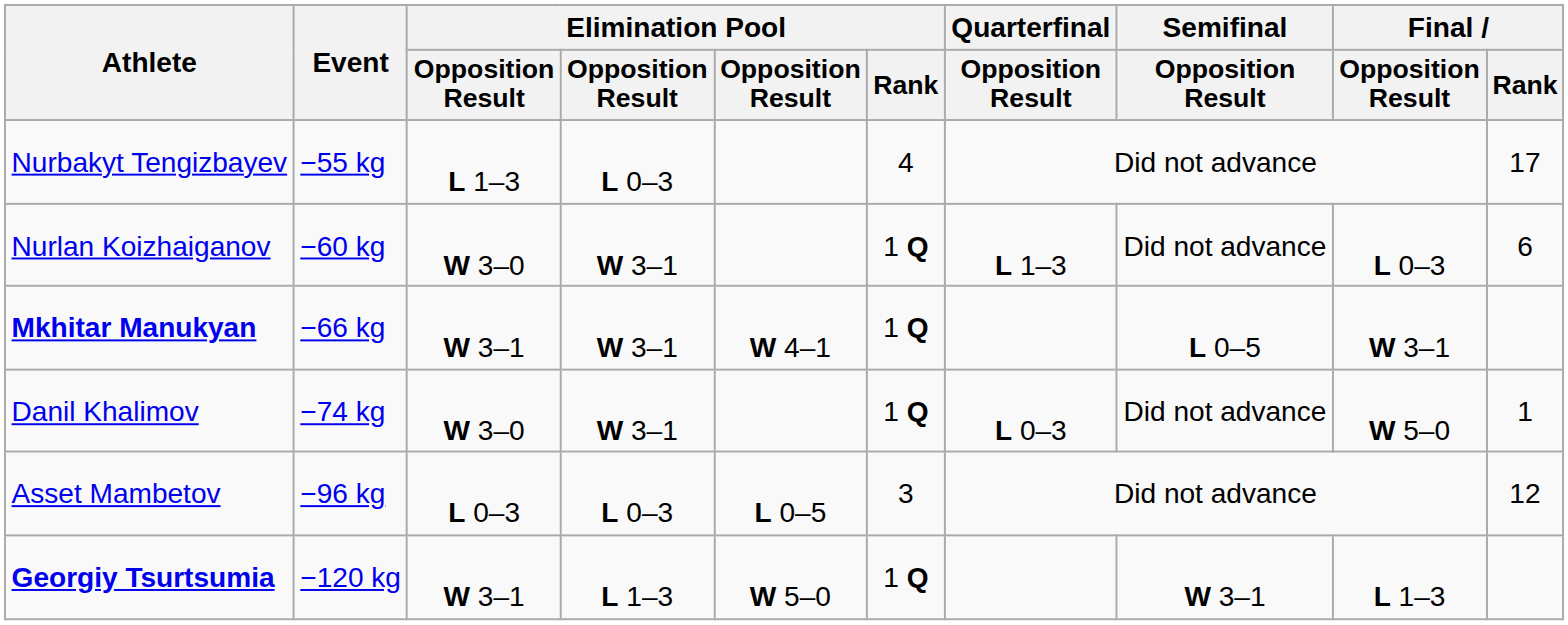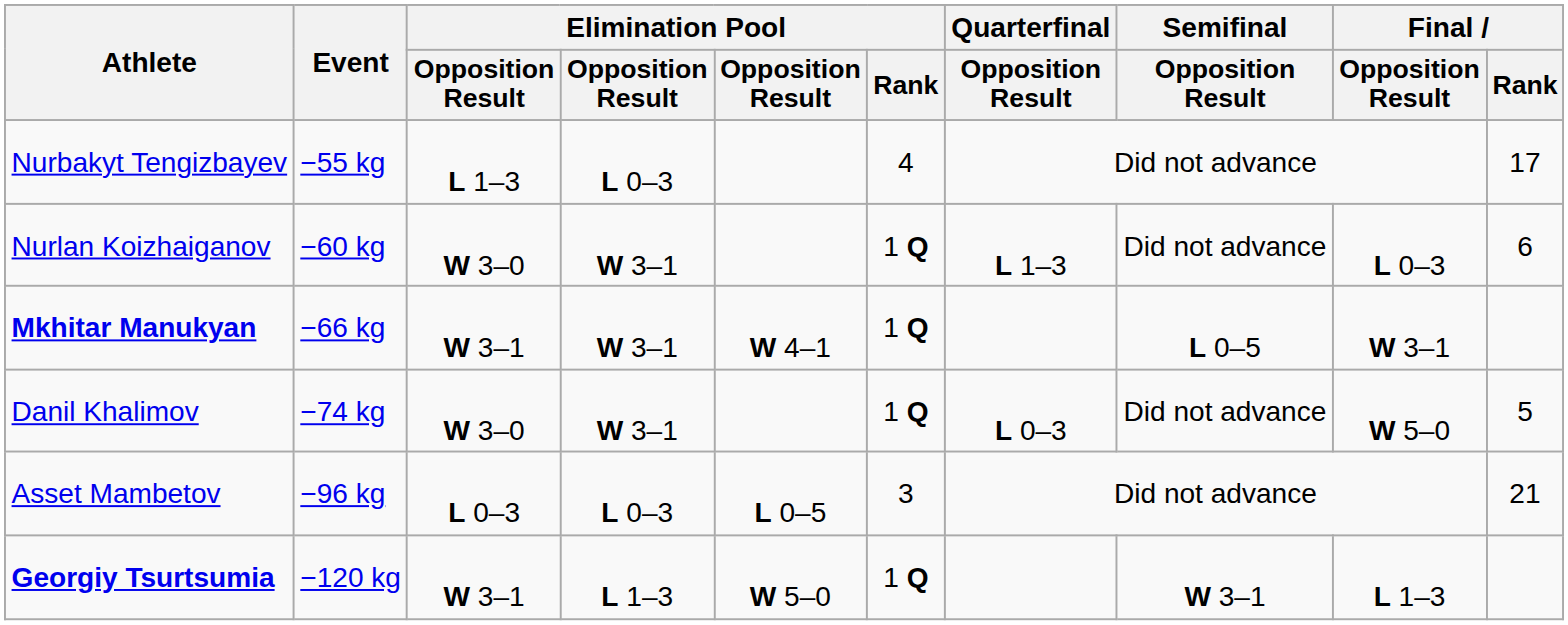 <table class="wikitable" style="font-size:90%">
 <tr>
 <th rowspan="2">Athlete</th>
 <th rowspan="2">Event</th>
 <th colspan=4>Elimination Pool</th>
 <th>Quarterfinal</th>
 <th>Semifinal</th>
 <th colspan=2>Final / </th>
 </tr>
 <tr style="font-size: 95%">
 <th>Opposition<br>Result</th>
 <th>Opposition<br>Result</th>
 <th>Opposition<br>Result</th>
 <th>Rank</th>
 <th>Opposition<br>Result</th>
 <th>Opposition<br>Result</th>
 <th>Opposition<br>Result</th>
 <th>Rank</th>
 </tr>
 <tr align=center>
 <td align=left><a href='#'>Nurbakyt Tengizbayev</a></td>
 <td align=left><a href='#'>−55 kg</a></td>
 <td><br><strong>L</strong> 1–3 <sup></sup></td>
 <td><br><strong>L</strong> 0–3 <sup></sup></td>
 <td></td>
 <td>4</td>
 <td colspan=3>Did not advance</td>
 <td>17</td>
 </tr>
 <tr align=center>
 <td align=left><a href='#'>Nurlan Koizhaiganov</a></td>
 <td align=left><a href='#'>−60 kg</a></td>
 <td><br><strong>W</strong> 3–0 <sup></sup></td>
 <td><br><strong>W</strong> 3–1 <sup></sup></td>
 <td></td>
 <td>1 <strong>Q</strong></td>
 <td><br><strong>L</strong> 1–3 <sup></sup></td>
 <td>Did not advance</td>
 <td><br><strong>L</strong> 0–3 <sup></sup></td>
 <td>6</td>
 </tr>
 <tr align=center>
 <td align=left><strong><a href='#'>Mkhitar Manukyan</a></strong></td>
 <td align=left><a href='#'>−66 kg</a></td>
 <td><br><strong>W</strong> 3–1 <sup></sup></td>
 <td><br><strong>W</strong> 3–1 <sup></sup></td>
 <td><br><strong>W</strong> 4–1 <sup></sup></td>
 <td>1 <strong>Q</strong></td>
 <td></td>
 <td><br><strong>L</strong> 0–5 <sup></sup></td>
 <td><br><strong>W</strong> 3–1 <sup></sup></td>
 <td></td>
 </tr>
 <tr align=center>
 <td align=left><a href='#'>Danil Khalimov</a></td>
 <td align=left><a href='#'>−74 kg</a></td>
 <td><br><strong>W</strong> 3–0 <sup></sup></td>
 <td><br><strong>W</strong> 3–1 <sup></sup></td>
 <td></td>
 <td>1 <strong>Q</strong></td>
 <td><br><strong>L</strong> 0–3 <sup></sup></td>
 <td>Did not advance</td>
 <td><br><strong>W</strong> 5–0 <sup></sup></td>
-<td>1</td>
+<td>5</td>
 </tr>
 <tr align=center>
 <td align=left><a href='#'>Asset Mambetov</a></td>
 <td align=left><a href='#'>−96 kg</a></td>
 <td><br><strong>L</strong> 0–3 <sup></sup></td>
 <td><br><strong>L</strong> 0–3 <sup></sup></td>
 <td><br><strong>L</strong> 0–5 <sup></sup></td>
 <td>3</td>
 <td colspan=3>Did not advance</td>
-<td>12</td>
+<td>21</td>
 </tr>
 <tr align=center>
 <td align=left><strong><a href='#'>Georgiy Tsurtsumia</a></strong></td>
 <td align=left><a href='#'>−120 kg</a></td>
 <td><br><strong>W</strong> 3–1 <sup></sup></td>
 <td><br><strong>L</strong> 1–3 <sup></sup></td>
 <td><br><strong>W</strong> 5–0 <sup></sup></td>
 <td>1 <strong>Q</strong></td>
 <td></td>
 <td><br><strong>W</strong> 3–1 <sup></sup></td>
 <td><br><strong>L</strong> 1–3 <sup></sup></td>
 <td></td>
 </tr>
 </table>
